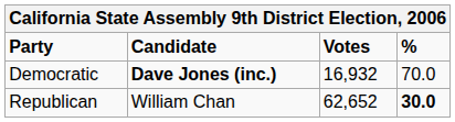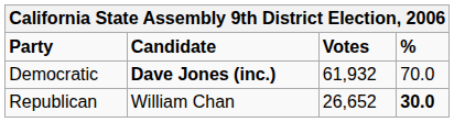 <table class="wikitable">
 <tr>
 <th colspan="4">California State Assembly 9th District Election, 2006</th>
 </tr>
 <tr>
 <td><strong>Party</strong></td>
 <td><strong>Candidate</strong></td>
 <td><strong>Votes</strong></td>
 <td><strong>%</strong></td>
 </tr>
 <tr>
 <td>Democratic</td>
 <td><strong>Dave Jones (inc.)</strong></td>
-<td>16,932</td>
+<td>61,932</td>
 <td>70.0</td>
 </tr>
 <tr>
 <td>Republican</td>
 <td>William Chan</td>
-<td>62,652</td>
+<td>26,652</td>
 <td><strong>30.0</strong></td>
 </tr>
 </table>
